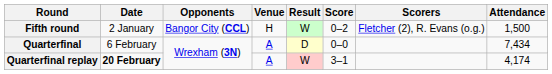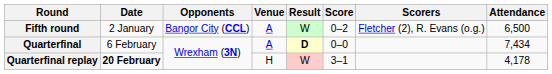 <table class="wikitable" style="text-align:center">
 <tr>
 <th>Round</th>
 <th>Date</th>
 <th>Opponents</th>
 <th>Venue</th>
 <th>Result</th>
 <th>Score</th>
 <th>Scorers</th>
 <th>Attendance</th>
 </tr>
 <tr>
 <th>Fifth round</th>
 <td>2 January</td>
 <td><a href='#'>Bangor City</a> (<strong><a href='#'>CCL</a></strong>)</td>
-<td>H</td>
+<td><a href='#'>A</a></td>
 <td style="background-color:#CCFFCC">W</td>
 <td>0–2</td>
 <td align="left"><a href='#'>Fletcher</a> (2), R. Evans (o.g.)</td>
-<td>1,500</td>
+<td>6,500</td>
 </tr>
 <tr>
 <th>Quarterfinal</th>
 <td>6 February</td>
 <td rowspan=2><a href='#'>Wrexham</a> (<strong><a href='#'>3N</a></strong>)</td>
 <td><a href='#'>A</a></td>
-<td style="background-color:#FFFFCC">D</td>
+<td style="background-color:#FFFFCC"><strong>D</strong></td>
 <td>0–0</td>
 <td align="left"></td>
 <td>7,434</td>
 </tr>
 <tr>
 <th>Quarterfinal replay</th>
 <td><strong>20 February</strong></td>
-<td><a href='#'>A</a></td>
+<td>H</td>
 <td style="background-color:#FFCCCC">W</td>
 <td>3–1</td>
 <td align="left"></td>
-<td>4,174</td>
+<td>4,178</td>
 </tr>
 </table>
